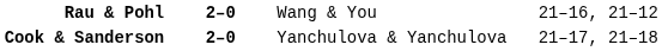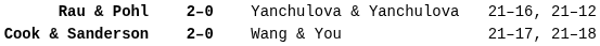 <table>
 <tr>
 <th width=200></th>
 <th width=80></th>
 <th width=200></th>
 <th width=220></th>
 </tr>
 <tr>
 <td align=right><strong>Rau & Pohl</strong></td>
 <td align=center><strong>2–0</strong></td>
-<td align=left>Wang & You</td>
+<td align=left>Yanchulova & Yanchulova</td>
 <td>21–16, 21–12</td>
 </tr>
 <tr>
 <td align=right><strong>Cook & Sanderson</strong></td>
 <td align=center><strong>2–0</strong></td>
-<td align=left>Yanchulova & Yanchulova</td>
+<td align=left>Wang & You</td>
 <td>21–17, 21–18</td>
 </tr>
 </table>
